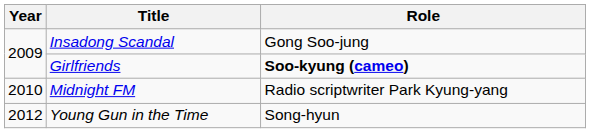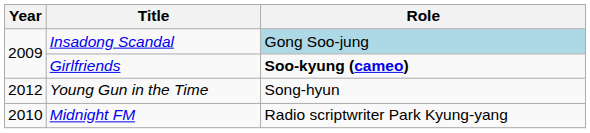 <table class="wikitable" style="width:600px">
 <tr>
 <th width=10>Year</th>
 <th>Title</th>
 <th>Role</th>
 </tr>
 <tr>
 <td rowspan=2>2009</td>
 <td><em><a href='#'>Insadong Scandal</a></em></td>
-<td>Gong Soo-jung</td>
+<td style="background: lightblue;">Gong Soo-jung</td>
 </tr>
 <tr>
 <td><em><a href='#'>Girlfriends</a></em></td>
 <td><strong>Soo-kyung (<a href='#'>cameo</a>)</strong></td>
 </tr>
 <tr>
+<td>2012</td>
+<td><em>Young Gun in the Time</em></td>
+<td>Song-hyun</td>
+</tr>
+<tr>
 <td>2010</td>
 <td><em><a href='#'>Midnight FM</a></em></td>
 <td>Radio scriptwriter Park Kyung-yang</td>
 </tr>
-<tr>
-<td>2012</td>
-<td><em>Young Gun in the Time</em></td>
-<td>Song-hyun</td>
-</tr>
 </table>
